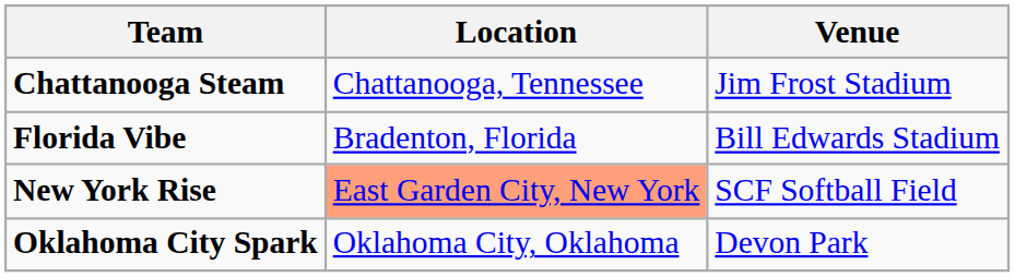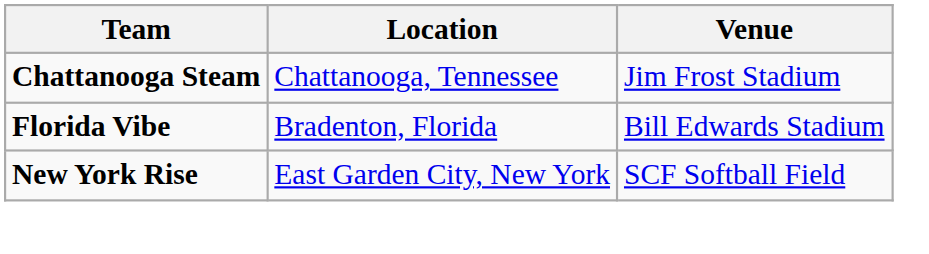 <table class="wikitable" style="font-size:85%">
 <tr>
 <th>Team</th>
 <th>Location</th>
 <th>Venue</th>
 </tr>
 <tr>
 <td><strong>Chattanooga Steam</strong></td>
 <td><a href='#'>Chattanooga, Tennessee</a></td>
 <td><a href='#'>Jim Frost Stadium</a></td>
 </tr>
 <tr>
 <td><strong>Florida Vibe</strong></td>
 <td><a href='#'>Bradenton, Florida</a></td>
 <td><a href='#'>Bill Edwards Stadium</a></td>
 </tr>
 <tr>
 <td><strong>New York Rise</strong></td>
-<td style="background: lightsalmon;"><a href='#'>East Garden City, New York</a></td>
+<td><a href='#'>East Garden City, New York</a></td>
 <td><a href='#'>SCF Softball Field</a></td>
 </tr>
-<tr>
-<td><strong>Oklahoma City Spark</strong></td>
-<td><a href='#'>Oklahoma City, Oklahoma</a></td>
-<td><a href='#'>Devon Park</a></td>
-</tr>
 </table>
